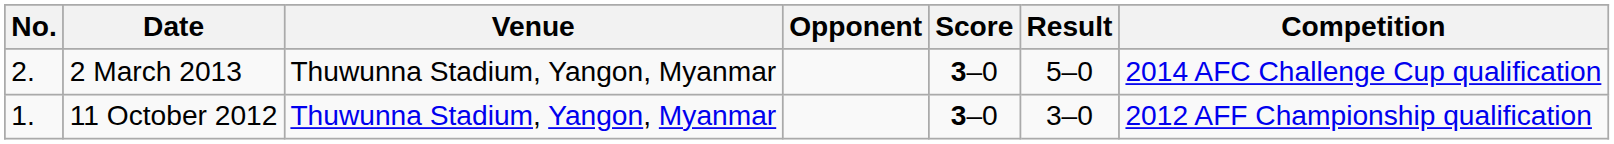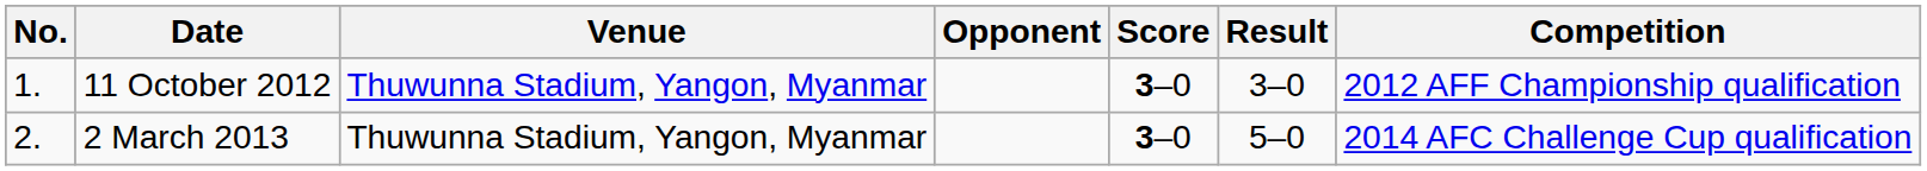 <table class="wikitable">
 <tr>
 <th>No.</th>
 <th>Date</th>
 <th>Venue</th>
 <th>Opponent</th>
 <th>Score</th>
 <th>Result</th>
 <th>Competition</th>
 </tr>
 <tr>
+<td>1.</td>
+<td>11 October 2012</td>
+<td><a href='#'>Thuwunna Stadium</a>, <a href='#'>Yangon</a>, <a href='#'>Myanmar</a></td>
+<td></td>
+<td align=center><strong>3</strong>–0</td>
+<td align=center>3–0</td>
+<td><a href='#'>2012 AFF Championship qualification</a></td>
+</tr>
+<tr>
 <td>2.</td>
 <td>2 March 2013</td>
 <td>Thuwunna Stadium, Yangon, Myanmar</td>
 <td></td>
 <td align=center><strong>3</strong>–0</td>
 <td align=center>5–0</td>
 <td><a href='#'>2014 AFC Challenge Cup qualification</a></td>
 </tr>
-<tr>
-<td>1.</td>
-<td>11 October 2012</td>
-<td><a href='#'>Thuwunna Stadium</a>, <a href='#'>Yangon</a>, <a href='#'>Myanmar</a></td>
-<td></td>
-<td align=center><strong>3</strong>–0</td>
-<td align=center>3–0</td>
-<td><a href='#'>2012 AFF Championship qualification</a></td>
-</tr>
 </table>
